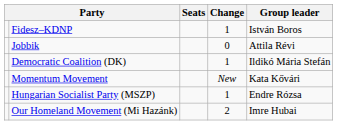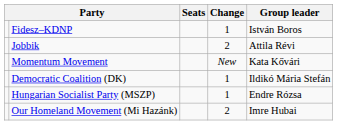 <table class="wikitable">
 <tr>
 <th colspan=2>Party</th>
 <th>Seats</th>
 <th>Change</th>
 <th>Group leader</th>
 </tr>
 <tr>
 <td bgcolor=></td>
 <td><a href='#'>Fidesz–KDNP</a></td>
 <td style="text-align:center"></td>
 <td align="center"> 1</td>
 <td>István Boros</td>
 </tr>
 <tr>
 <td bgcolor=></td>
 <td><a href='#'>Jobbik</a></td>
 <td style="text-align:center"></td>
-<td align="center"> 0</td>
+<td align="center"> 2</td>
 <td>Attila Révi</td>
+</tr>
+<tr>
+<td bgcolor=></td>
+<td><a href='#'>Momentum Movement</a></td>
+<td style="text-align:center"></td>
+<td align="center"><em>New</em></td>
+<td>Kata Kővári</td>
 </tr>
 <tr>
 <td bgcolor=></td>
 <td><a href='#'>Democratic Coalition</a> (DK)</td>
 <td style="text-align:center"></td>
 <td align="center"> 1</td>
 <td>Ildikó Mária Stefán</td>
-</tr>
-<tr>
-<td bgcolor=></td>
-<td><a href='#'>Momentum Movement</a></td>
-<td style="text-align:center"></td>
-<td align="center"><em>New</em></td>
-<td>Kata Kővári</td>
 </tr>
 <tr>
 <td bgcolor=></td>
 <td><a href='#'>Hungarian Socialist Party</a> (MSZP)</td>
 <td style="text-align:center"></td>
 <td align="center"> 1</td>
 <td>Endre Rózsa</td>
 </tr>
 <tr>
 <td bgcolor=></td>
 <td><a href='#'>Our Homeland Movement</a> (Mi Hazánk)</td>
 <td style="text-align:center"></td>
 <td align="center"> 2</td>
 <td>Imre Hubai</td>
 </tr>
 </table>
